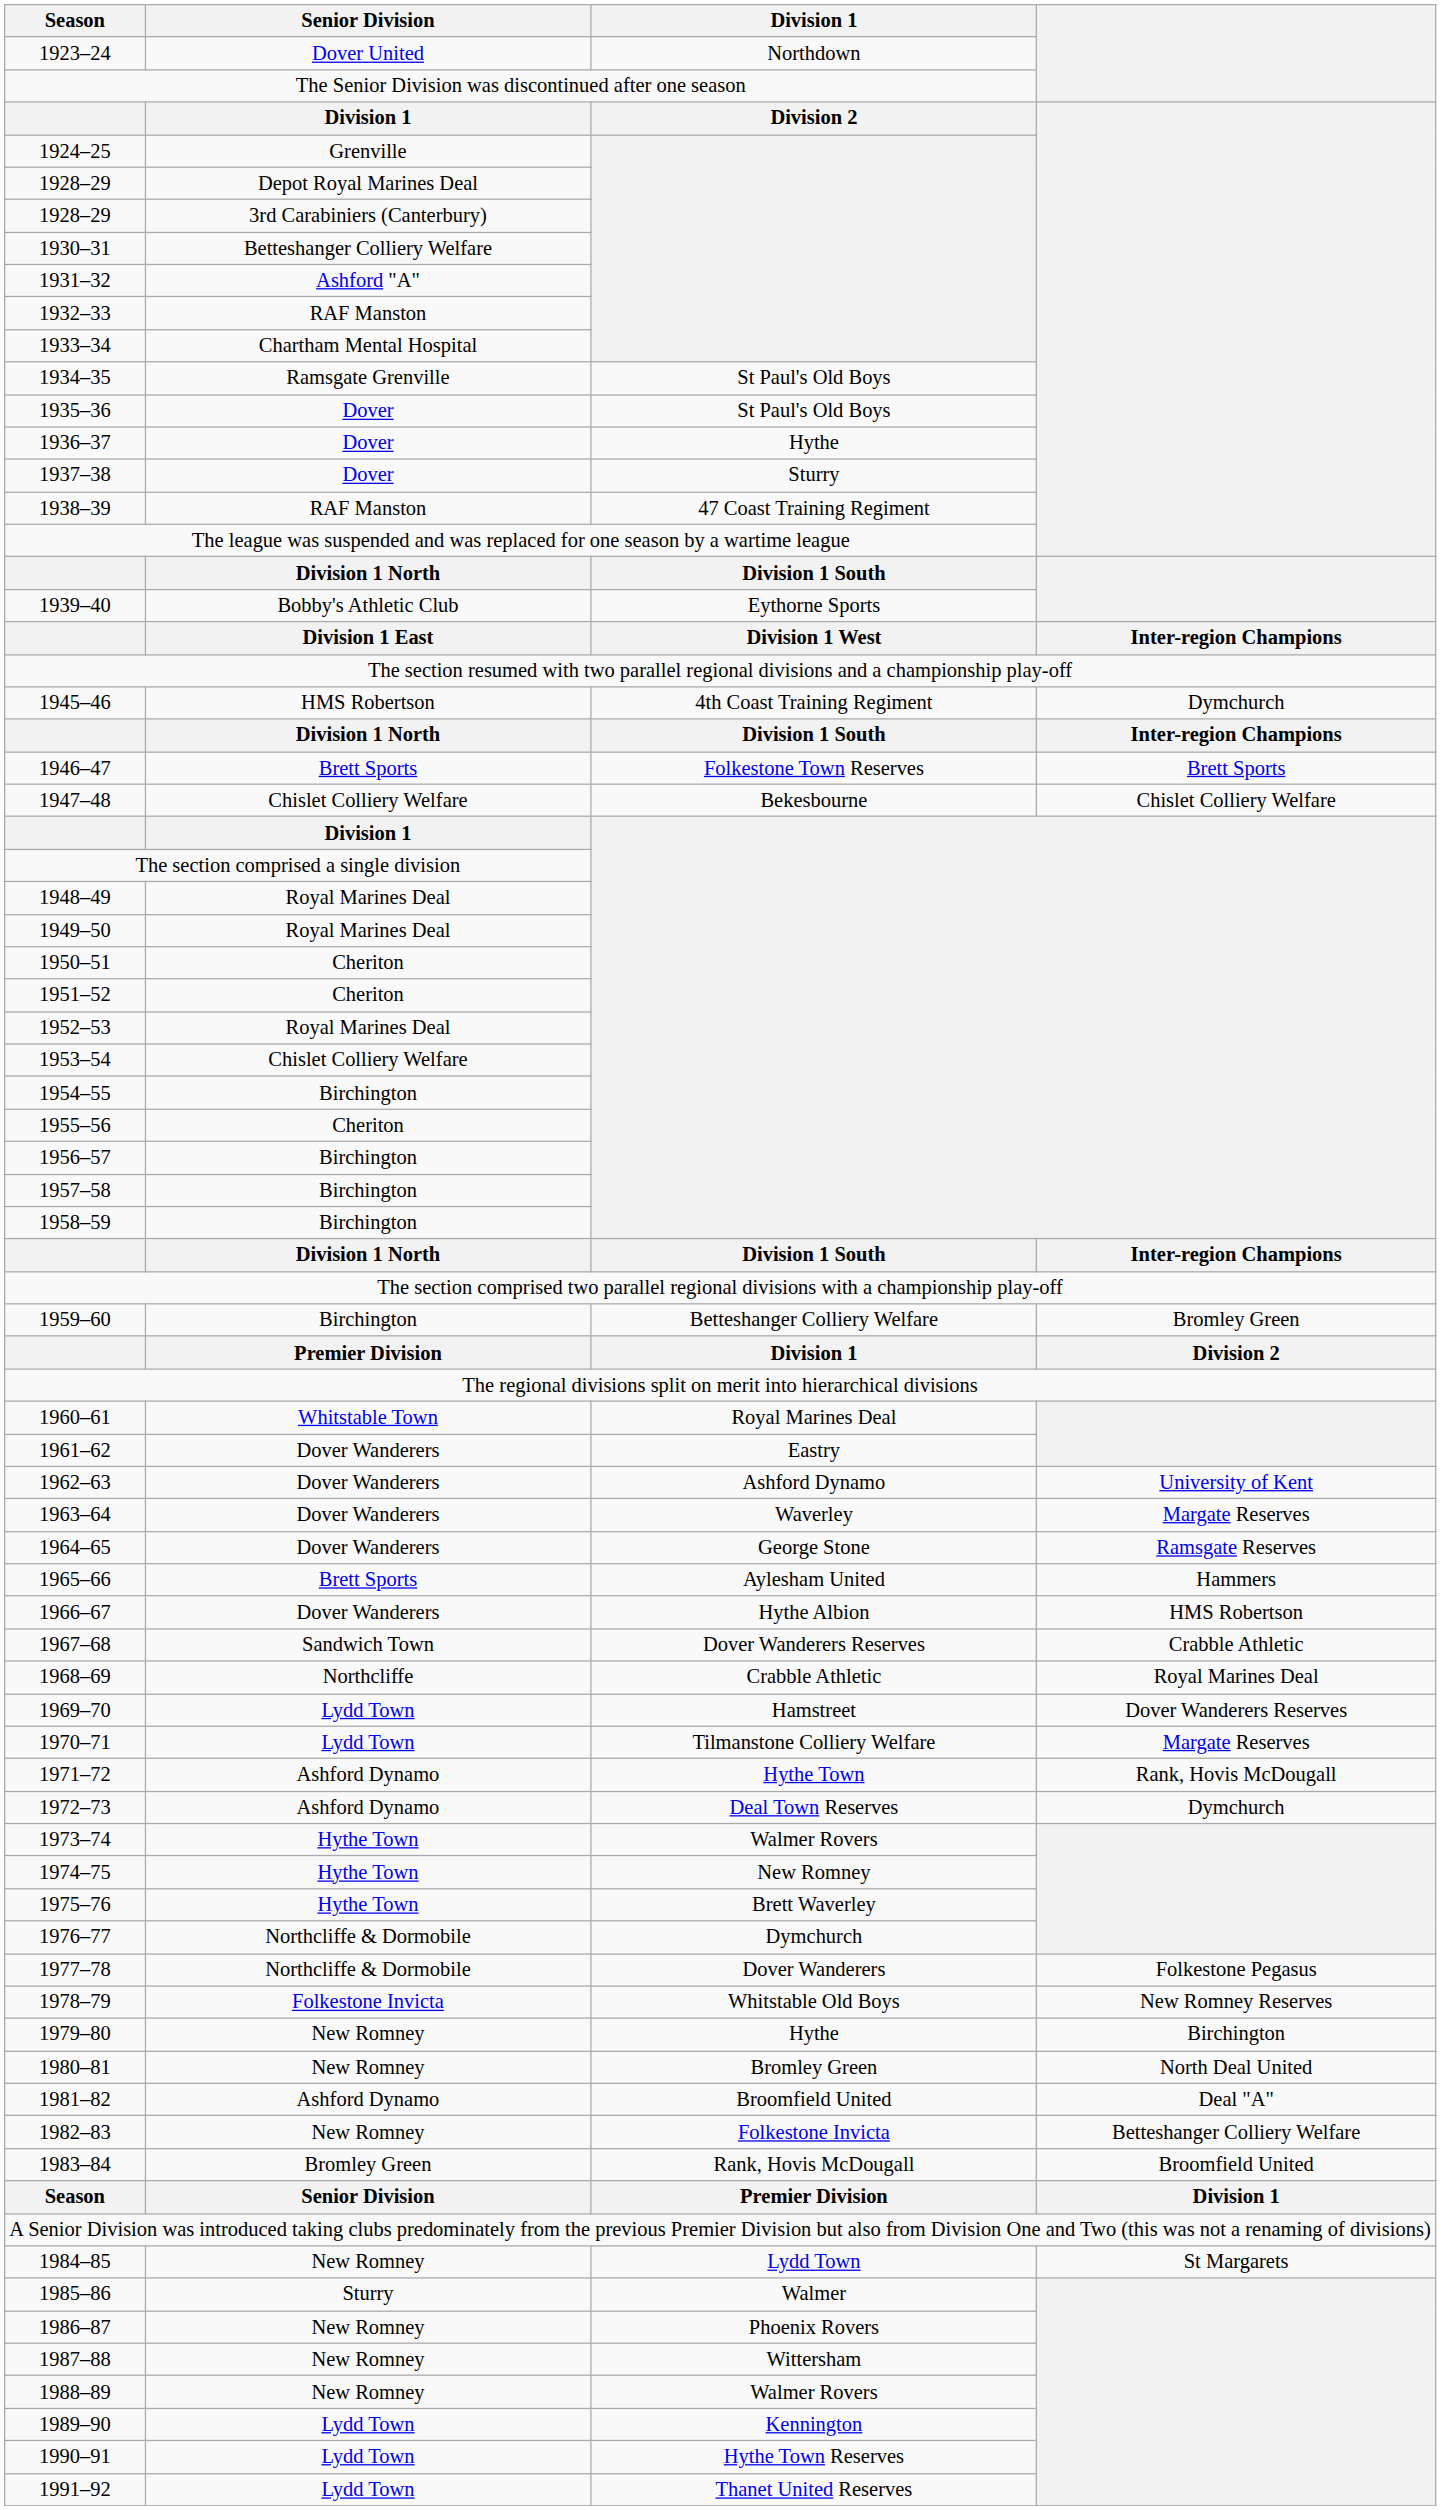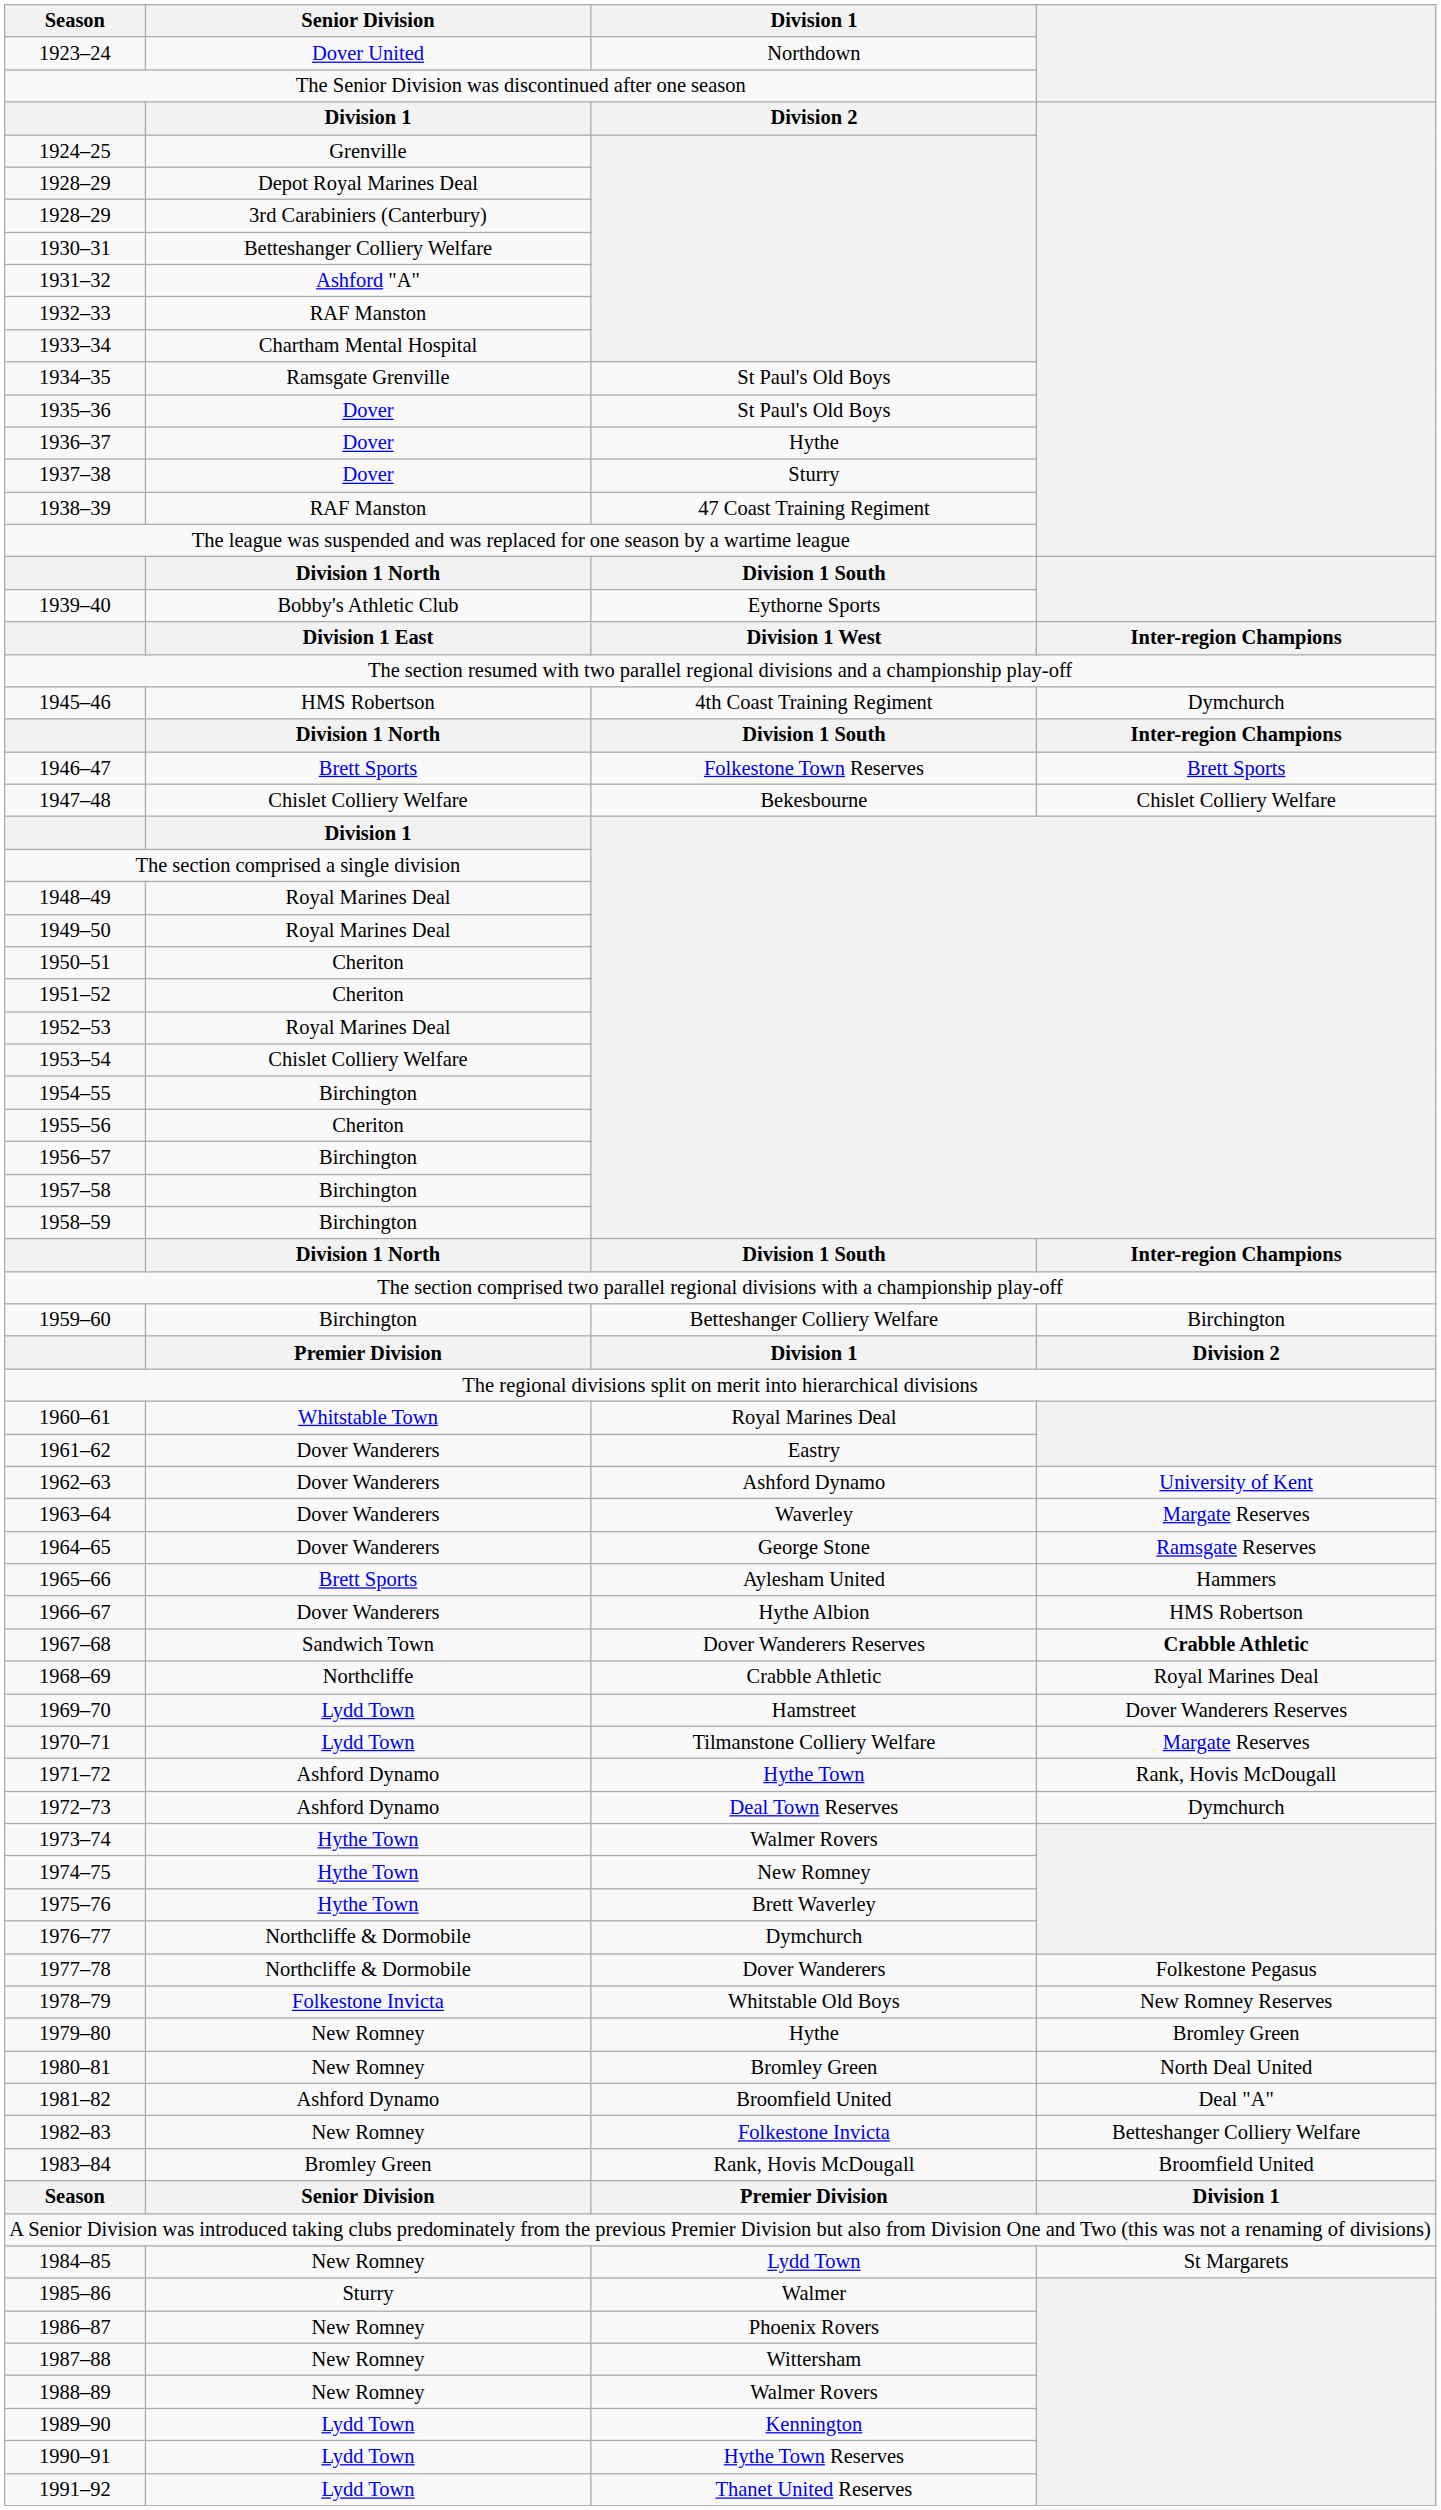 <table border="1" class=wikitable style="text-align:center">
 <tr>
 <th>Season</th>
 <th>Senior Division</th>
 <th>Division 1</th>
 <th rowspan=3></th>
 </tr>
 <tr>
 <td>1923–24</td>
 <td><a href='#'>Dover United</a></td>
 <td>Northdown</td>
 </tr>
 <tr>
 <td colspan=3>The Senior Division was discontinued after one season</td>
 </tr>
 <tr>
 <th></th>
 <th>Division 1</th>
 <th>Division 2</th>
 <th rowspan=14></th>
 </tr>
 <tr>
 <td>1924–25</td>
 <td>Grenville</td>
 <td rowspan=7 bgcolor=F2F2F2></td>
 </tr>
 <tr>
 <td>1928–29</td>
 <td>Depot Royal Marines Deal</td>
 </tr>
 <tr>
 <td>1928–29</td>
 <td>3rd Carabiniers (Canterbury)</td>
 </tr>
 <tr>
 <td>1930–31</td>
 <td>Betteshanger Colliery Welfare</td>
 </tr>
 <tr>
 <td>1931–32</td>
 <td><a href='#'>Ashford</a> "A"</td>
 </tr>
 <tr>
 <td>1932–33</td>
 <td>RAF Manston</td>
 </tr>
 <tr>
 <td>1933–34</td>
 <td>Chartham Mental Hospital</td>
 </tr>
 <tr>
 <td>1934–35</td>
 <td>Ramsgate Grenville</td>
 <td>St Paul's Old Boys</td>
 </tr>
 <tr>
 <td>1935–36</td>
 <td><a href='#'>Dover</a></td>
 <td>St Paul's Old Boys</td>
 </tr>
 <tr>
 <td>1936–37</td>
 <td><a href='#'>Dover</a></td>
 <td>Hythe</td>
 </tr>
 <tr>
 <td>1937–38</td>
 <td><a href='#'>Dover</a></td>
 <td>Sturry</td>
 </tr>
 <tr>
 <td>1938–39</td>
 <td>RAF Manston</td>
 <td>47 Coast Training Regiment</td>
 </tr>
 <tr>
 <td colspan=3>The league was suspended and was replaced for one season by a wartime league</td>
 </tr>
 <tr>
 <th></th>
 <th>Division 1 North</th>
 <th>Division 1 South</th>
 <th rowspan=2></th>
 </tr>
 <tr>
 <td>1939–40</td>
 <td>Bobby's Athletic Club</td>
 <td>Eythorne Sports</td>
 </tr>
 <tr>
 <th></th>
 <th>Division 1 East</th>
 <th>Division 1 West</th>
 <th>Inter-region Champions</th>
 </tr>
 <tr>
 <td colspan=4>The section resumed with two parallel regional divisions and a championship play-off</td>
 </tr>
 <tr>
 <td>1945–46</td>
 <td>HMS Robertson</td>
 <td>4th Coast Training Regiment</td>
 <td>Dymchurch</td>
 </tr>
 <tr>
 <th></th>
 <th>Division 1 North</th>
 <th>Division 1 South</th>
 <th>Inter-region Champions</th>
 </tr>
 <tr>
 <td>1946–47</td>
 <td><a href='#'>Brett Sports</a></td>
 <td><a href='#'>Folkestone Town</a> Reserves</td>
 <td><a href='#'>Brett Sports</a></td>
 </tr>
 <tr>
 <td>1947–48</td>
 <td>Chislet Colliery Welfare</td>
 <td>Bekesbourne</td>
 <td>Chislet Colliery Welfare</td>
 </tr>
 <tr>
 <th></th>
 <th>Division 1</th>
 <th colspan=2 rowspan=13></th>
 </tr>
 <tr>
 <td colspan=2>The section comprised a single division</td>
 </tr>
 <tr>
 <td>1948–49</td>
 <td>Royal Marines Deal</td>
 </tr>
 <tr>
 <td>1949–50</td>
 <td>Royal Marines Deal</td>
 </tr>
 <tr>
 <td>1950–51</td>
 <td>Cheriton</td>
 </tr>
 <tr>
 <td>1951–52</td>
 <td>Cheriton</td>
 </tr>
 <tr>
 <td>1952–53</td>
 <td>Royal Marines Deal</td>
 </tr>
 <tr>
 <td>1953–54</td>
 <td>Chislet Colliery Welfare</td>
 </tr>
 <tr>
 <td>1954–55</td>
 <td>Birchington</td>
 </tr>
 <tr>
 <td>1955–56</td>
 <td>Cheriton</td>
 </tr>
 <tr>
 <td>1956–57</td>
 <td>Birchington</td>
 </tr>
 <tr>
 <td>1957–58</td>
 <td>Birchington</td>
 </tr>
 <tr>
 <td>1958–59</td>
 <td>Birchington</td>
 </tr>
 <tr>
 <th></th>
 <th>Division 1 North</th>
 <th>Division 1 South</th>
 <th>Inter-region Champions</th>
 </tr>
 <tr>
 <td colspan=4>The section comprised two parallel regional divisions with a championship play-off</td>
 </tr>
 <tr>
 <td>1959–60</td>
 <td>Birchington</td>
 <td>Betteshanger Colliery Welfare</td>
-<td>Bromley Green</td>
+<td>Birchington</td>
 </tr>
 <tr>
 <th></th>
 <th>Premier Division</th>
 <th>Division 1</th>
 <th>Division 2</th>
 </tr>
 <tr>
 <td colspan=4>The regional divisions split on merit into hierarchical divisions</td>
 </tr>
 <tr>
 <td>1960–61</td>
 <td><a href='#'>Whitstable Town</a></td>
 <td>Royal Marines Deal</td>
 <td rowspan=2 bgcolor=F2F2F2></td>
 </tr>
 <tr>
 <td>1961–62</td>
 <td>Dover Wanderers</td>
 <td>Eastry</td>
 </tr>
 <tr>
 <td>1962–63</td>
 <td>Dover Wanderers</td>
 <td>Ashford Dynamo</td>
 <td><a href='#'>University of Kent</a></td>
 </tr>
 <tr>
 <td>1963–64</td>
 <td>Dover Wanderers</td>
 <td>Waverley</td>
 <td><a href='#'>Margate</a> Reserves</td>
 </tr>
 <tr>
 <td>1964–65</td>
 <td>Dover Wanderers</td>
 <td>George Stone</td>
 <td><a href='#'>Ramsgate</a> Reserves</td>
 </tr>
 <tr>
 <td>1965–66</td>
 <td><a href='#'>Brett Sports</a></td>
 <td>Aylesham United</td>
 <td>Hammers</td>
 </tr>
 <tr>
 <td>1966–67</td>
 <td>Dover Wanderers</td>
 <td>Hythe Albion</td>
 <td>HMS Robertson</td>
 </tr>
 <tr>
 <td>1967–68</td>
 <td>Sandwich Town</td>
 <td>Dover Wanderers Reserves</td>
-<td>Crabble Athletic</td>
+<td><strong>Crabble Athletic</strong></td>
 </tr>
 <tr>
 <td>1968–69</td>
 <td>Northcliffe</td>
 <td>Crabble Athletic</td>
 <td>Royal Marines Deal</td>
 </tr>
 <tr>
 <td>1969–70</td>
 <td><a href='#'>Lydd Town</a></td>
 <td>Hamstreet</td>
 <td>Dover Wanderers Reserves</td>
 </tr>
 <tr>
 <td>1970–71</td>
 <td><a href='#'>Lydd Town</a></td>
 <td>Tilmanstone Colliery Welfare</td>
 <td><a href='#'>Margate</a> Reserves</td>
 </tr>
 <tr>
 <td>1971–72</td>
 <td>Ashford Dynamo</td>
 <td><a href='#'>Hythe Town</a></td>
 <td>Rank, Hovis McDougall</td>
 </tr>
 <tr>
 <td>1972–73</td>
 <td>Ashford Dynamo</td>
 <td><a href='#'>Deal Town</a> Reserves</td>
 <td>Dymchurch</td>
 </tr>
 <tr>
 <td>1973–74</td>
 <td><a href='#'>Hythe Town</a></td>
 <td>Walmer Rovers</td>
 <td rowspan=4 bgcolor=F2F2F2></td>
 </tr>
 <tr>
 <td>1974–75</td>
 <td><a href='#'>Hythe Town</a></td>
 <td>New Romney</td>
 </tr>
 <tr>
 <td>1975–76</td>
 <td><a href='#'>Hythe Town</a></td>
 <td>Brett Waverley</td>
 </tr>
 <tr>
 <td>1976–77</td>
 <td>Northcliffe & Dormobile</td>
 <td>Dymchurch</td>
 </tr>
 <tr>
 <td>1977–78</td>
 <td>Northcliffe & Dormobile</td>
 <td>Dover Wanderers</td>
 <td>Folkestone Pegasus</td>
 </tr>
 <tr>
 <td>1978–79</td>
 <td><a href='#'>Folkestone Invicta</a></td>
 <td>Whitstable Old Boys</td>
 <td>New Romney Reserves</td>
 </tr>
 <tr>
 <td>1979–80</td>
 <td>New Romney</td>
 <td>Hythe</td>
-<td>Birchington</td>
+<td>Bromley Green</td>
 </tr>
 <tr>
 <td>1980–81</td>
 <td>New Romney</td>
 <td>Bromley Green</td>
 <td>North Deal United</td>
 </tr>
 <tr>
 <td>1981–82</td>
 <td>Ashford Dynamo</td>
 <td>Broomfield United</td>
 <td>Deal "A"</td>
 </tr>
 <tr>
 <td>1982–83</td>
 <td>New Romney</td>
 <td><a href='#'>Folkestone Invicta</a></td>
 <td>Betteshanger Colliery Welfare</td>
 </tr>
 <tr>
 <td>1983–84</td>
 <td>Bromley Green</td>
 <td>Rank, Hovis McDougall</td>
 <td>Broomfield United</td>
 </tr>
 <tr>
 <th>Season</th>
 <th>Senior Division</th>
 <th>Premier Division</th>
 <th>Division 1</th>
 </tr>
 <tr>
 <td colspan=5>A Senior Division was introduced taking clubs predominately from the previous Premier Division but also from Division One and Two (this was not a renaming of divisions)</td>
 </tr>
 <tr>
 <td>1984–85</td>
 <td>New Romney</td>
 <td><a href='#'>Lydd Town</a></td>
 <td>St Margarets</td>
 </tr>
 <tr>
 <td>1985–86</td>
 <td>Sturry</td>
 <td>Walmer</td>
 <td rowspan=7 bgcolor=F2F2F2></td>
 </tr>
 <tr>
 <td>1986–87</td>
 <td>New Romney</td>
 <td>Phoenix Rovers</td>
 </tr>
 <tr>
 <td>1987–88</td>
 <td>New Romney</td>
 <td>Wittersham</td>
 </tr>
 <tr>
 <td>1988–89</td>
 <td>New Romney</td>
 <td>Walmer Rovers</td>
 </tr>
 <tr>
 <td>1989–90</td>
 <td><a href='#'>Lydd Town</a></td>
 <td><a href='#'>Kennington</a></td>
 </tr>
 <tr>
 <td>1990–91</td>
 <td><a href='#'>Lydd Town</a></td>
 <td><a href='#'>Hythe Town</a> Reserves</td>
 </tr>
 <tr>
 <td>1991–92</td>
 <td><a href='#'>Lydd Town</a></td>
 <td><a href='#'>Thanet United</a> Reserves</td>
 </tr>
 </table>
